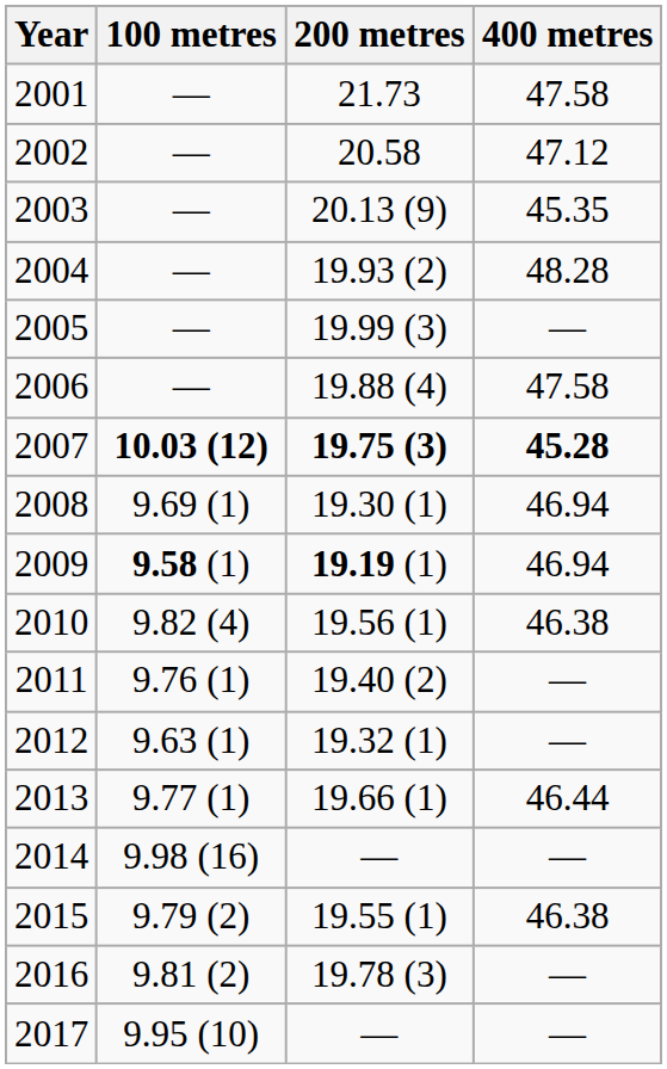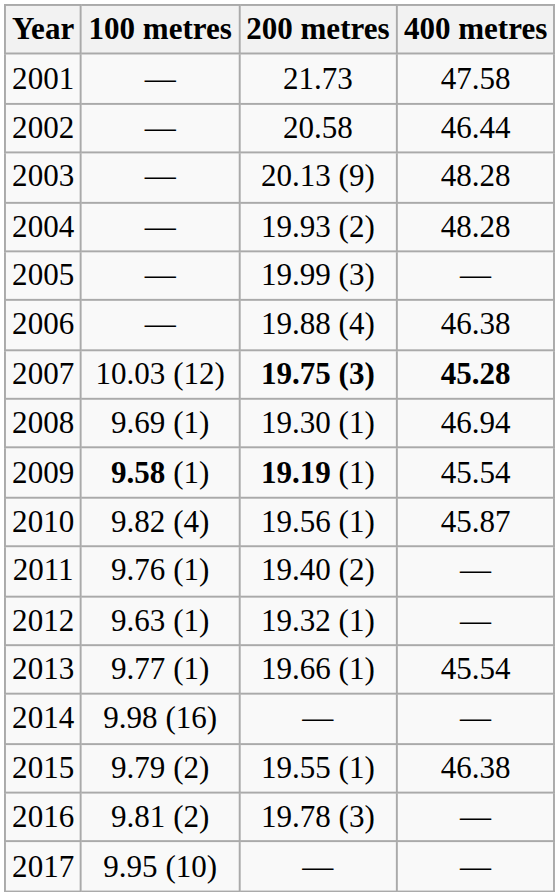 <table class="wikitable sortable" style="text-align: center">
 <tr>
 <th>Year</th>
 <th>100 metres</th>
 <th>200 metres</th>
 <th>400 metres</th>
 </tr>
 <tr>
 <td>2001</td>
 <td data-sort-value=999.99>—</td>
 <td>21.73</td>
 <td>47.58</td>
 </tr>
 <tr>
 <td>2002</td>
 <td data-sort-value=999.99>—</td>
 <td>20.58</td>
-<td>47.12</td>
+<td>46.44</td>
 </tr>
 <tr>
 <td>2003</td>
 <td data-sort-value=999.99>—</td>
 <td>20.13 (9)</td>
-<td>45.35</td>
+<td>48.28</td>
 </tr>
 <tr>
 <td>2004</td>
 <td data-sort-value=999.99>—</td>
 <td>19.93 (2)</td>
 <td>48.28</td>
 </tr>
 <tr>
 <td>2005</td>
 <td data-sort-value=999.99>—</td>
 <td>19.99 (3)</td>
 <td data-sort-value=999.99>—</td>
 </tr>
 <tr>
 <td>2006</td>
 <td data-sort-value=999.99>—</td>
 <td>19.88 (4)</td>
-<td>47.58</td>
+<td>46.38</td>
 </tr>
 <tr>
 <td>2007</td>
-<td><strong>10.03 (12)</strong></td>
+<td>10.03 (12)</td>
 <td><strong>19.75 (3)</strong></td>
 <td><strong>45.28</strong></td>
 </tr>
 <tr>
 <td>2008</td>
 <td>9.69 (1)</td>
 <td>19.30 (1)</td>
 <td>46.94</td>
 </tr>
 <tr>
 <td>2009</td>
 <td><strong>9.58</strong> (1)</td>
 <td><strong>19.19</strong> (1)</td>
-<td>46.94</td>
+<td>45.54</td>
 </tr>
 <tr>
 <td>2010</td>
 <td>9.82 (4)</td>
 <td>19.56 (1)</td>
-<td>46.38</td>
+<td>45.87</td>
 </tr>
 <tr>
 <td>2011</td>
 <td>9.76 (1)</td>
 <td>19.40 (2)</td>
 <td data-sort-value=999.99>—</td>
 </tr>
 <tr>
 <td>2012</td>
 <td>9.63 (1)</td>
 <td>19.32 (1)</td>
 <td data-sort-value=999.99>—</td>
 </tr>
 <tr>
 <td>2013</td>
 <td>9.77 (1)</td>
 <td>19.66 (1)</td>
-<td>46.44</td>
+<td>45.54</td>
 </tr>
 <tr>
 <td>2014</td>
 <td>9.98 (16)</td>
 <td data-sort-value=999.99>—</td>
 <td data-sort-value=999.99>—</td>
 </tr>
 <tr>
 <td>2015</td>
 <td>9.79 (2)</td>
 <td>19.55 (1)</td>
 <td>46.38</td>
 </tr>
 <tr>
 <td>2016</td>
 <td>9.81 (2)</td>
 <td>19.78 (3)</td>
 <td data-sort-value=999.99>—</td>
 </tr>
 <tr>
 <td>2017</td>
 <td>9.95 (10)</td>
 <td data-sort-value=999.99>—</td>
 <td data-sort-value=999.99>—</td>
 </tr>
 </table>
